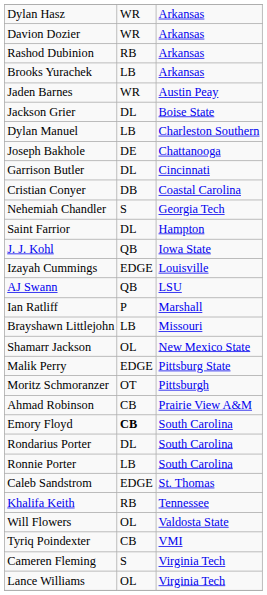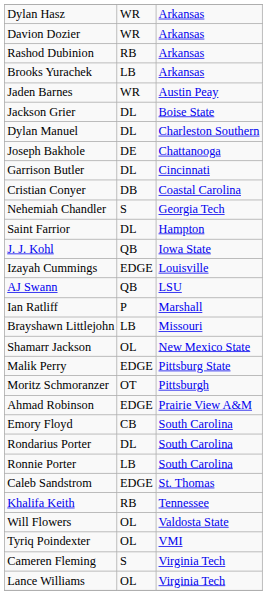 <table class="wikitable">
 <tr>
 </tr>
 <tr>
 <td>Dylan Hasz</td>
 <td>WR</td>
 <td><a href='#'>Arkansas</a></td>
 </tr>
 <tr>
 <td>Davion Dozier</td>
 <td>WR</td>
 <td><a href='#'>Arkansas</a></td>
 </tr>
 <tr>
 <td>Rashod Dubinion</td>
 <td>RB</td>
 <td><a href='#'>Arkansas</a></td>
 </tr>
 <tr>
 <td>Brooks Yurachek</td>
 <td>LB</td>
 <td><a href='#'>Arkansas</a></td>
 </tr>
 <tr>
 <td>Jaden Barnes</td>
 <td>WR</td>
 <td><a href='#'>Austin Peay</a></td>
 </tr>
 <tr>
 <td>Jackson Grier</td>
 <td>DL</td>
 <td><a href='#'>Boise State</a></td>
 </tr>
 <tr>
 <td>Dylan Manuel</td>
-<td>LB</td>
+<td>DL</td>
 <td><a href='#'>Charleston Southern</a></td>
 </tr>
 <tr>
 <td>Joseph Bakhole</td>
 <td>DE</td>
 <td><a href='#'>Chattanooga</a></td>
 </tr>
 <tr>
 <td>Garrison Butler</td>
 <td>DL</td>
 <td><a href='#'>Cincinnati</a></td>
 </tr>
 <tr>
 <td>Cristian Conyer</td>
 <td>DB</td>
 <td><a href='#'>Coastal Carolina</a></td>
 </tr>
 <tr>
 <td>Nehemiah Chandler</td>
 <td>S</td>
 <td><a href='#'>Georgia Tech</a></td>
 </tr>
 <tr>
 <td>Saint Farrior</td>
 <td>DL</td>
 <td><a href='#'>Hampton</a></td>
 </tr>
 <tr>
 <td><a href='#'>J. J. Kohl</a></td>
 <td>QB</td>
 <td><a href='#'>Iowa State</a></td>
 </tr>
 <tr>
 <td>Izayah Cummings</td>
 <td>EDGE</td>
 <td><a href='#'>Louisville</a></td>
 </tr>
 <tr>
 <td><a href='#'>AJ Swann</a></td>
 <td>QB</td>
 <td><a href='#'>LSU</a></td>
 </tr>
 <tr>
 <td>Ian Ratliff</td>
 <td>P</td>
 <td><a href='#'>Marshall</a></td>
 </tr>
 <tr>
 <td>Brayshawn Littlejohn</td>
 <td>LB</td>
 <td><a href='#'>Missouri</a></td>
 </tr>
 <tr>
 <td>Shamarr Jackson</td>
 <td>OL</td>
 <td><a href='#'>New Mexico State</a></td>
 </tr>
 <tr>
 <td>Malik Perry</td>
 <td>EDGE</td>
 <td><a href='#'>Pittsburg State</a></td>
 </tr>
 <tr>
 <td>Moritz Schmoranzer</td>
 <td>OT</td>
 <td><a href='#'>Pittsburgh</a></td>
 </tr>
 <tr>
 <td>Ahmad Robinson</td>
-<td>CB</td>
+<td>EDGE</td>
 <td><a href='#'>Prairie View A&M</a></td>
 </tr>
 <tr>
 <td>Emory Floyd</td>
-<td><strong>CB</strong></td>
+<td>CB</td>
 <td><a href='#'>South Carolina</a></td>
 </tr>
 <tr>
 <td>Rondarius Porter</td>
 <td>DL</td>
 <td><a href='#'>South Carolina</a></td>
 </tr>
 <tr>
 <td>Ronnie Porter</td>
 <td>LB</td>
 <td><a href='#'>South Carolina</a></td>
 </tr>
 <tr>
 <td>Caleb Sandstrom</td>
 <td>EDGE</td>
 <td><a href='#'>St. Thomas</a></td>
 </tr>
 <tr>
 <td><a href='#'>Khalifa Keith</a></td>
 <td>RB</td>
 <td><a href='#'>Tennessee</a></td>
 </tr>
 <tr>
 <td>Will Flowers</td>
 <td>OL</td>
 <td><a href='#'>Valdosta State</a></td>
 </tr>
 <tr>
 <td>Tyriq Poindexter</td>
-<td>CB</td>
+<td>OL</td>
 <td><a href='#'>VMI</a></td>
 </tr>
 <tr>
 <td>Cameren Fleming</td>
 <td>S</td>
 <td><a href='#'>Virginia Tech</a></td>
 </tr>
 <tr>
 <td>Lance Williams</td>
 <td>OL</td>
 <td><a href='#'>Virginia Tech</a></td>
 </tr>
 <tr>
 </tr>
 </table>
